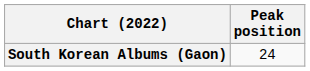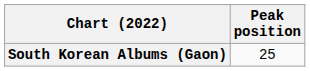 <table class="wikitable plainrowheaders" style="text-align:center">
 <tr>
 <th scope="col">Chart (2022)</th>
 <th scope="col">Peak<br>position</th>
 </tr>
 <tr>
 <th scope="row">South Korean Albums (Gaon)</th>
-<td>24</td>
+<td>25</td>
 </tr>
 </table>
